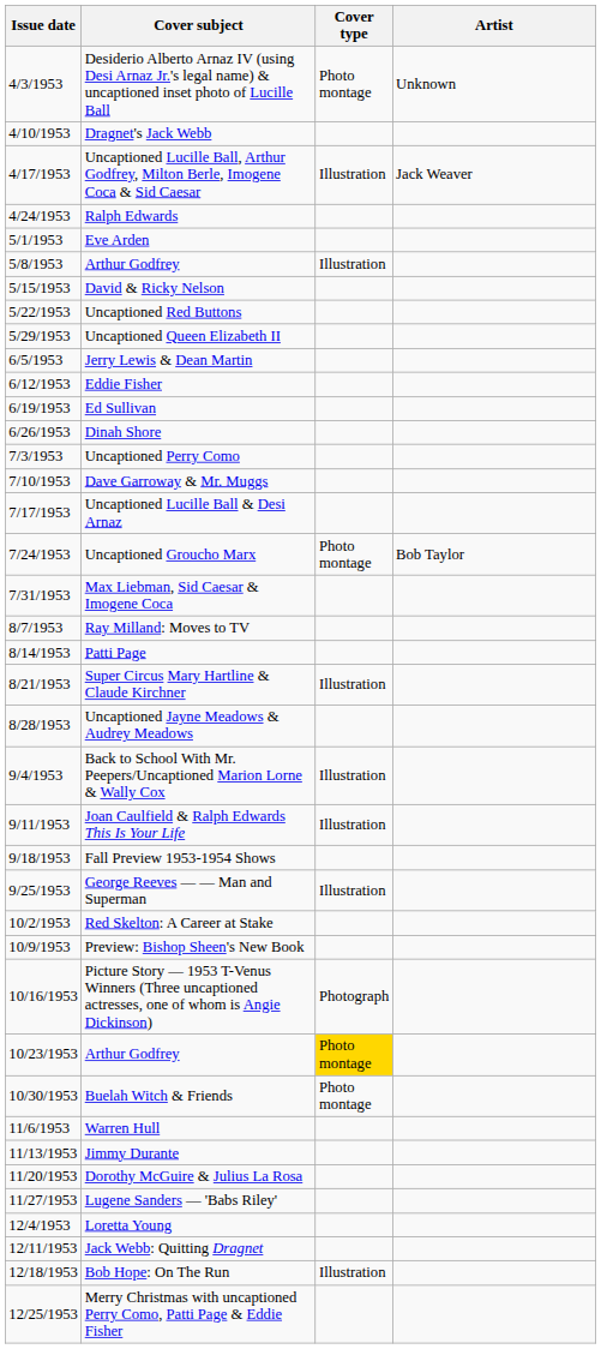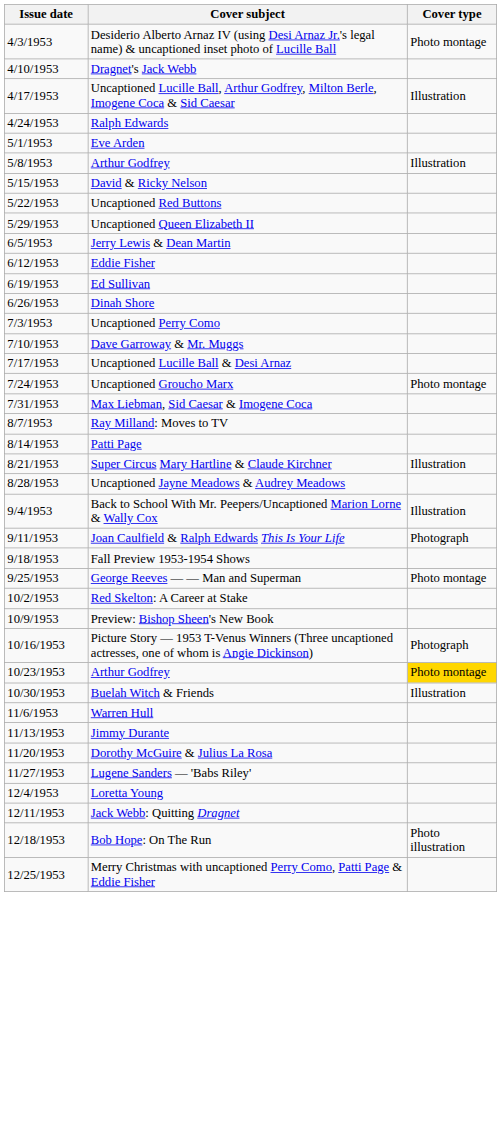 <table class="wikitable sortable" width=100% style="font-size:100%;">
 <tr>
 <th width=8%>Issue date</th>
 <th width=43%>Cover subject</th>
 <th width=10%>Cover type</th>
-<th width=39%>Artist</th>
 </tr>
 <tr>
 <td>4/3/1953</td>
 <td>Desiderio Alberto Arnaz IV (using <a href='#'>Desi Arnaz Jr.</a>'s legal name) & uncaptioned inset photo of <a href='#'>Lucille Ball</a></td>
 <td>Photo montage</td>
-<td>Unknown</td>
 </tr>
 <tr>
 <td>4/10/1953</td>
 <td><a href='#'>Dragnet</a>'s <a href='#'>Jack Webb</a></td>
-<td></td>
 <td></td>
 </tr>
 <tr>
 <td>4/17/1953</td>
 <td>Uncaptioned <a href='#'>Lucille Ball</a>, <a href='#'>Arthur Godfrey</a>, <a href='#'>Milton Berle</a>, <a href='#'>Imogene Coca</a> & <a href='#'>Sid Caesar</a></td>
 <td>Illustration</td>
-<td>Jack Weaver</td>
 </tr>
 <tr>
 <td>4/24/1953</td>
 <td><a href='#'>Ralph Edwards</a></td>
-<td></td>
 <td></td>
 </tr>
 <tr>
 <td>5/1/1953</td>
 <td><a href='#'>Eve Arden</a></td>
 <td></td>
-<td></td>
 </tr>
 <tr>
 <td>5/8/1953</td>
 <td><a href='#'>Arthur Godfrey</a></td>
 <td>Illustration</td>
-<td></td>
 </tr>
 <tr>
 <td>5/15/1953</td>
 <td><a href='#'>David</a> & <a href='#'>Ricky Nelson</a></td>
-<td></td>
 <td></td>
 </tr>
 <tr>
 <td>5/22/1953</td>
 <td>Uncaptioned <a href='#'>Red Buttons</a></td>
 <td></td>
-<td></td>
 </tr>
 <tr>
 <td>5/29/1953</td>
 <td>Uncaptioned <a href='#'>Queen Elizabeth II</a></td>
-<td></td>
 <td></td>
 </tr>
 <tr>
 <td>6/5/1953</td>
 <td><a href='#'>Jerry Lewis</a> & <a href='#'>Dean Martin</a></td>
 <td></td>
-<td></td>
 </tr>
 <tr>
 <td>6/12/1953</td>
 <td><a href='#'>Eddie Fisher</a></td>
-<td></td>
 <td></td>
 </tr>
 <tr>
 <td>6/19/1953</td>
 <td><a href='#'>Ed Sullivan</a></td>
 <td></td>
-<td></td>
 </tr>
 <tr>
 <td>6/26/1953</td>
 <td><a href='#'>Dinah Shore</a></td>
-<td></td>
 <td></td>
 </tr>
 <tr>
 <td>7/3/1953</td>
 <td>Uncaptioned <a href='#'>Perry Como</a></td>
 <td></td>
-<td></td>
 </tr>
 <tr>
 <td>7/10/1953</td>
 <td><a href='#'>Dave Garroway</a> & <a href='#'>Mr. Muggs</a></td>
-<td></td>
 <td></td>
 </tr>
 <tr>
 <td>7/17/1953</td>
 <td>Uncaptioned <a href='#'>Lucille Ball</a> & <a href='#'>Desi Arnaz</a></td>
 <td></td>
-<td></td>
 </tr>
 <tr>
 <td>7/24/1953</td>
 <td>Uncaptioned <a href='#'>Groucho Marx</a></td>
 <td>Photo montage</td>
-<td>Bob Taylor</td>
 </tr>
 <tr>
 <td>7/31/1953</td>
 <td><a href='#'>Max Liebman</a>, <a href='#'>Sid Caesar</a> & <a href='#'>Imogene Coca</a></td>
-<td></td>
 <td></td>
 </tr>
 <tr>
 <td>8/7/1953</td>
 <td><a href='#'>Ray Milland</a>: Moves to TV</td>
 <td></td>
-<td></td>
 </tr>
 <tr>
 <td>8/14/1953</td>
 <td><a href='#'>Patti Page</a></td>
-<td></td>
 <td></td>
 </tr>
 <tr>
 <td>8/21/1953</td>
 <td><a href='#'>Super Circus</a> <a href='#'>Mary Hartline</a> & <a href='#'>Claude Kirchner</a></td>
 <td>Illustration</td>
-<td></td>
 </tr>
 <tr>
 <td>8/28/1953</td>
 <td>Uncaptioned <a href='#'>Jayne Meadows</a> & <a href='#'>Audrey Meadows</a></td>
-<td></td>
 <td></td>
 </tr>
 <tr>
 <td>9/4/1953</td>
 <td>Back to School With Mr. Peepers/Uncaptioned <a href='#'>Marion Lorne</a> & <a href='#'>Wally Cox</a></td>
 <td>Illustration</td>
-<td></td>
 </tr>
 <tr>
 <td>9/11/1953</td>
 <td><a href='#'>Joan Caulfield</a> & <a href='#'>Ralph Edwards</a> <em><a href='#'>This Is Your Life</a></em></td>
-<td>Illustration</td>
-<td></td>
+<td>Photograph</td>
 </tr>
 <tr>
 <td>9/18/1953</td>
 <td>Fall Preview 1953-1954 Shows</td>
 <td></td>
-<td></td>
 </tr>
 <tr>
 <td>9/25/1953</td>
 <td><a href='#'>George Reeves</a> — — Man and Superman</td>
-<td>Illustration</td>
-<td></td>
+<td>Photo montage</td>
 </tr>
 <tr>
 <td>10/2/1953</td>
 <td><a href='#'>Red Skelton</a>: A Career at Stake</td>
-<td></td>
 <td></td>
 </tr>
 <tr>
 <td>10/9/1953</td>
 <td>Preview: <a href='#'>Bishop Sheen</a>'s New Book</td>
 <td></td>
-<td></td>
 </tr>
 <tr>
 <td>10/16/1953</td>
 <td>Picture Story — 1953 T-Venus Winners (Three uncaptioned actresses, one of whom is <a href='#'>Angie Dickinson</a>)</td>
 <td>Photograph</td>
-<td></td>
 </tr>
 <tr>
 <td>10/23/1953</td>
 <td><a href='#'>Arthur Godfrey</a></td>
 <td style="background: gold;">Photo montage</td>
-<td></td>
 </tr>
 <tr>
 <td>10/30/1953</td>
 <td><a href='#'>Buelah Witch</a> & Friends</td>
-<td>Photo montage</td>
-<td></td>
+<td>Illustration</td>
 </tr>
 <tr>
 <td>11/6/1953</td>
 <td><a href='#'>Warren Hull</a></td>
-<td></td>
 <td></td>
 </tr>
 <tr>
 <td>11/13/1953</td>
 <td><a href='#'>Jimmy Durante</a></td>
 <td></td>
-<td></td>
 </tr>
 <tr>
 <td>11/20/1953</td>
 <td><a href='#'>Dorothy McGuire</a> & <a href='#'>Julius La Rosa</a></td>
-<td></td>
 <td></td>
 </tr>
 <tr>
 <td>11/27/1953</td>
 <td><a href='#'>Lugene Sanders</a> — 'Babs Riley'</td>
 <td></td>
-<td></td>
 </tr>
 <tr>
 <td>12/4/1953</td>
 <td><a href='#'>Loretta Young</a></td>
-<td></td>
 <td></td>
 </tr>
 <tr>
 <td>12/11/1953</td>
 <td><a href='#'>Jack Webb</a>: Quitting <em><a href='#'>Dragnet</a></em></td>
 <td></td>
-<td></td>
 </tr>
 <tr>
 <td>12/18/1953</td>
 <td><a href='#'>Bob Hope</a>: On The Run</td>
-<td>Illustration</td>
-<td></td>
+<td>Photo illustration</td>
 </tr>
 <tr>
 <td>12/25/1953</td>
 <td>Merry Christmas with uncaptioned <a href='#'>Perry Como</a>, <a href='#'>Patti Page</a> & <a href='#'>Eddie Fisher</a></td>
 <td></td>
-<td></td>
 </tr>
 </table>
